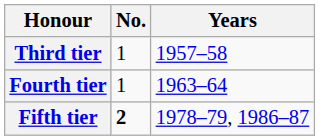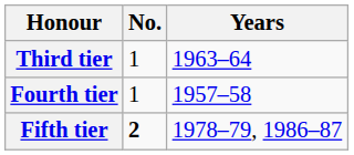 <table class="wikitable plainrowheaders">
 <tr>
 <th scope=col>Honour</th>
 <th scope=col>No.</th>
 <th scope=col>Years</th>
 </tr>
 <tr>
 <th scope=row><a href='#'>Third tier</a></th>
 <td>1</td>
-<td><a href='#'>1957–58</a></td>
+<td><a href='#'>1963–64</a></td>
 </tr>
 <tr>
 <th scope=row><a href='#'>Fourth tier</a></th>
 <td>1</td>
-<td><a href='#'>1963–64</a></td>
+<td><a href='#'>1957–58</a></td>
 </tr>
 <tr>
 <th scope=row><a href='#'>Fifth tier</a></th>
 <td><strong>2</strong></td>
 <td><a href='#'>1978–79</a>, <a href='#'>1986–87</a></td>
 </tr>
 </table>
